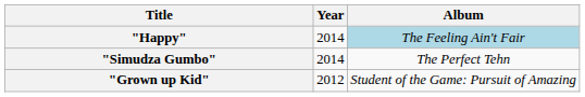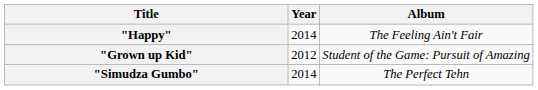 <table class="wikitable plainrowheaders" style="text-align:center;">
 <tr>
 <th scope="col" style="width:22em;">Title</th>
 <th scope="col">Year</th>
 <th scope="col">Album</th>
 </tr>
 <tr>
 <th scope="row">"Happy"<br></th>
 <td>2014</td>
-<td style="background: lightblue;"><em>The Feeling Ain't Fair</em></td>
+<td><em>The Feeling Ain't Fair</em></td>
+</tr>
+<tr>
+<th scope="row">"Grown up Kid"</th>
+<td>2012</td>
+<td><em>Student of the Game: Pursuit of Amazing</em></td>
 </tr>
 <tr>
 <th scope="row">"Simudza Gumbo"<br></th>
 <td>2014</td>
 <td><em>The Perfect Tehn</em></td>
 </tr>
-<tr>
-<th scope="row">"Grown up Kid"</th>
-<td>2012</td>
-<td><em>Student of the Game: Pursuit of Amazing</em></td>
-</tr>
 </table>
